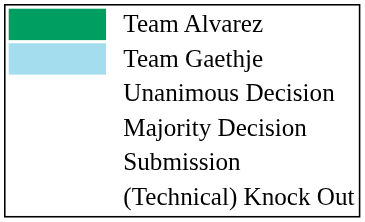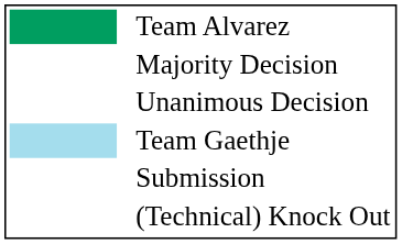 <table style="border:1px solid black;" align=left>
 <tr>
 <td style="background:#009E60; width:40px;"></td>
 <td> </td>
 <td>Team Alvarez</td>
 </tr>
 <tr>
-<td style="background:#A4DDED; width:40px;"></td>
+<td style="width:60px;"></td>
 <td> </td>
-<td>Team Gaethje</td>
+<td>Majority Decision</td>
 </tr>
 <tr>
 <td style="width:60px;"></td>
 <td> </td>
 <td>Unanimous Decision</td>
 </tr>
 <tr>
-<td style="width:60px;"></td>
+<td style="background:#A4DDED; width:40px;"></td>
 <td> </td>
-<td>Majority Decision</td>
+<td>Team Gaethje</td>
 </tr>
 <tr>
 <td style="width:60px;"></td>
 <td> </td>
 <td>Submission</td>
 </tr>
 <tr>
 <td style="width:60px;"></td>
 <td> </td>
 <td>(Technical) Knock Out</td>
 </tr>
 </table>
